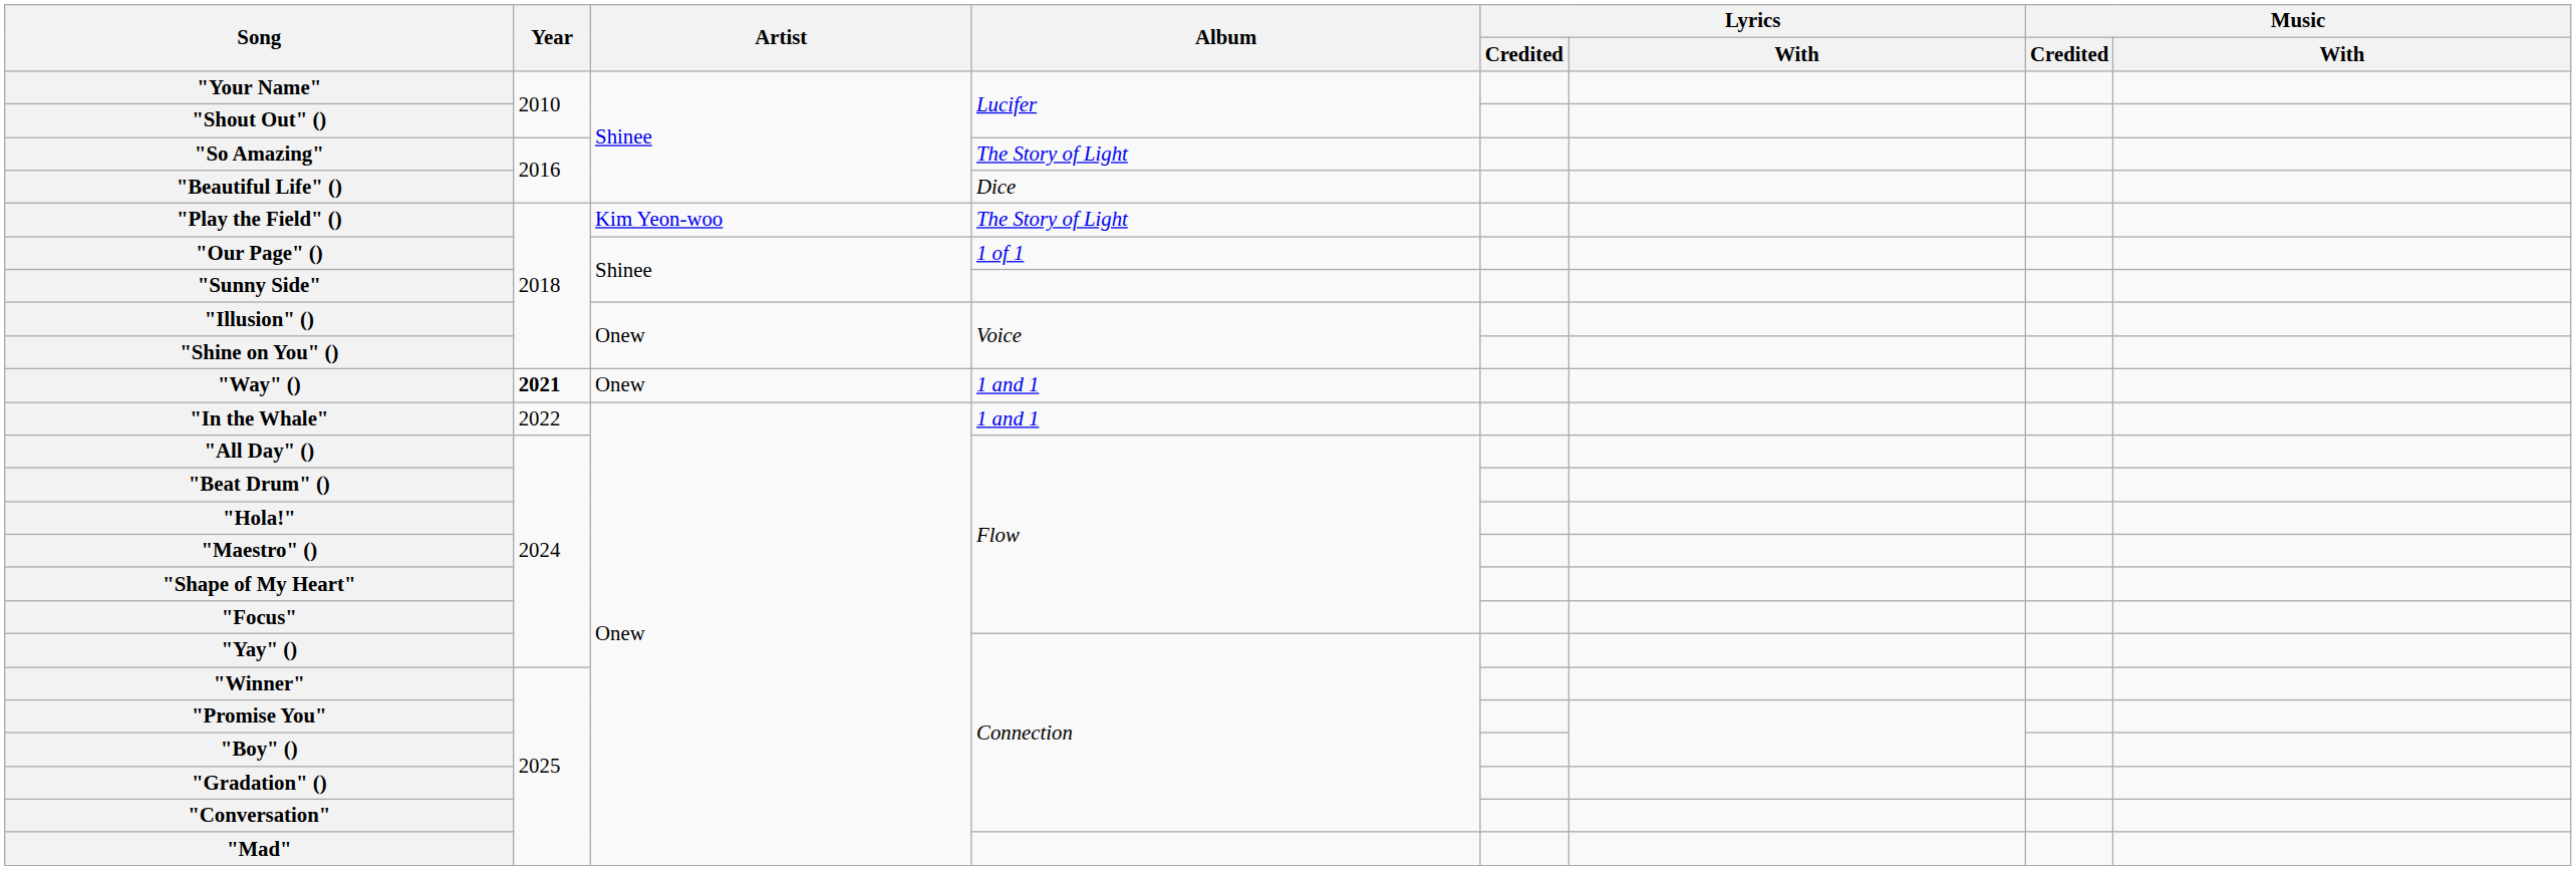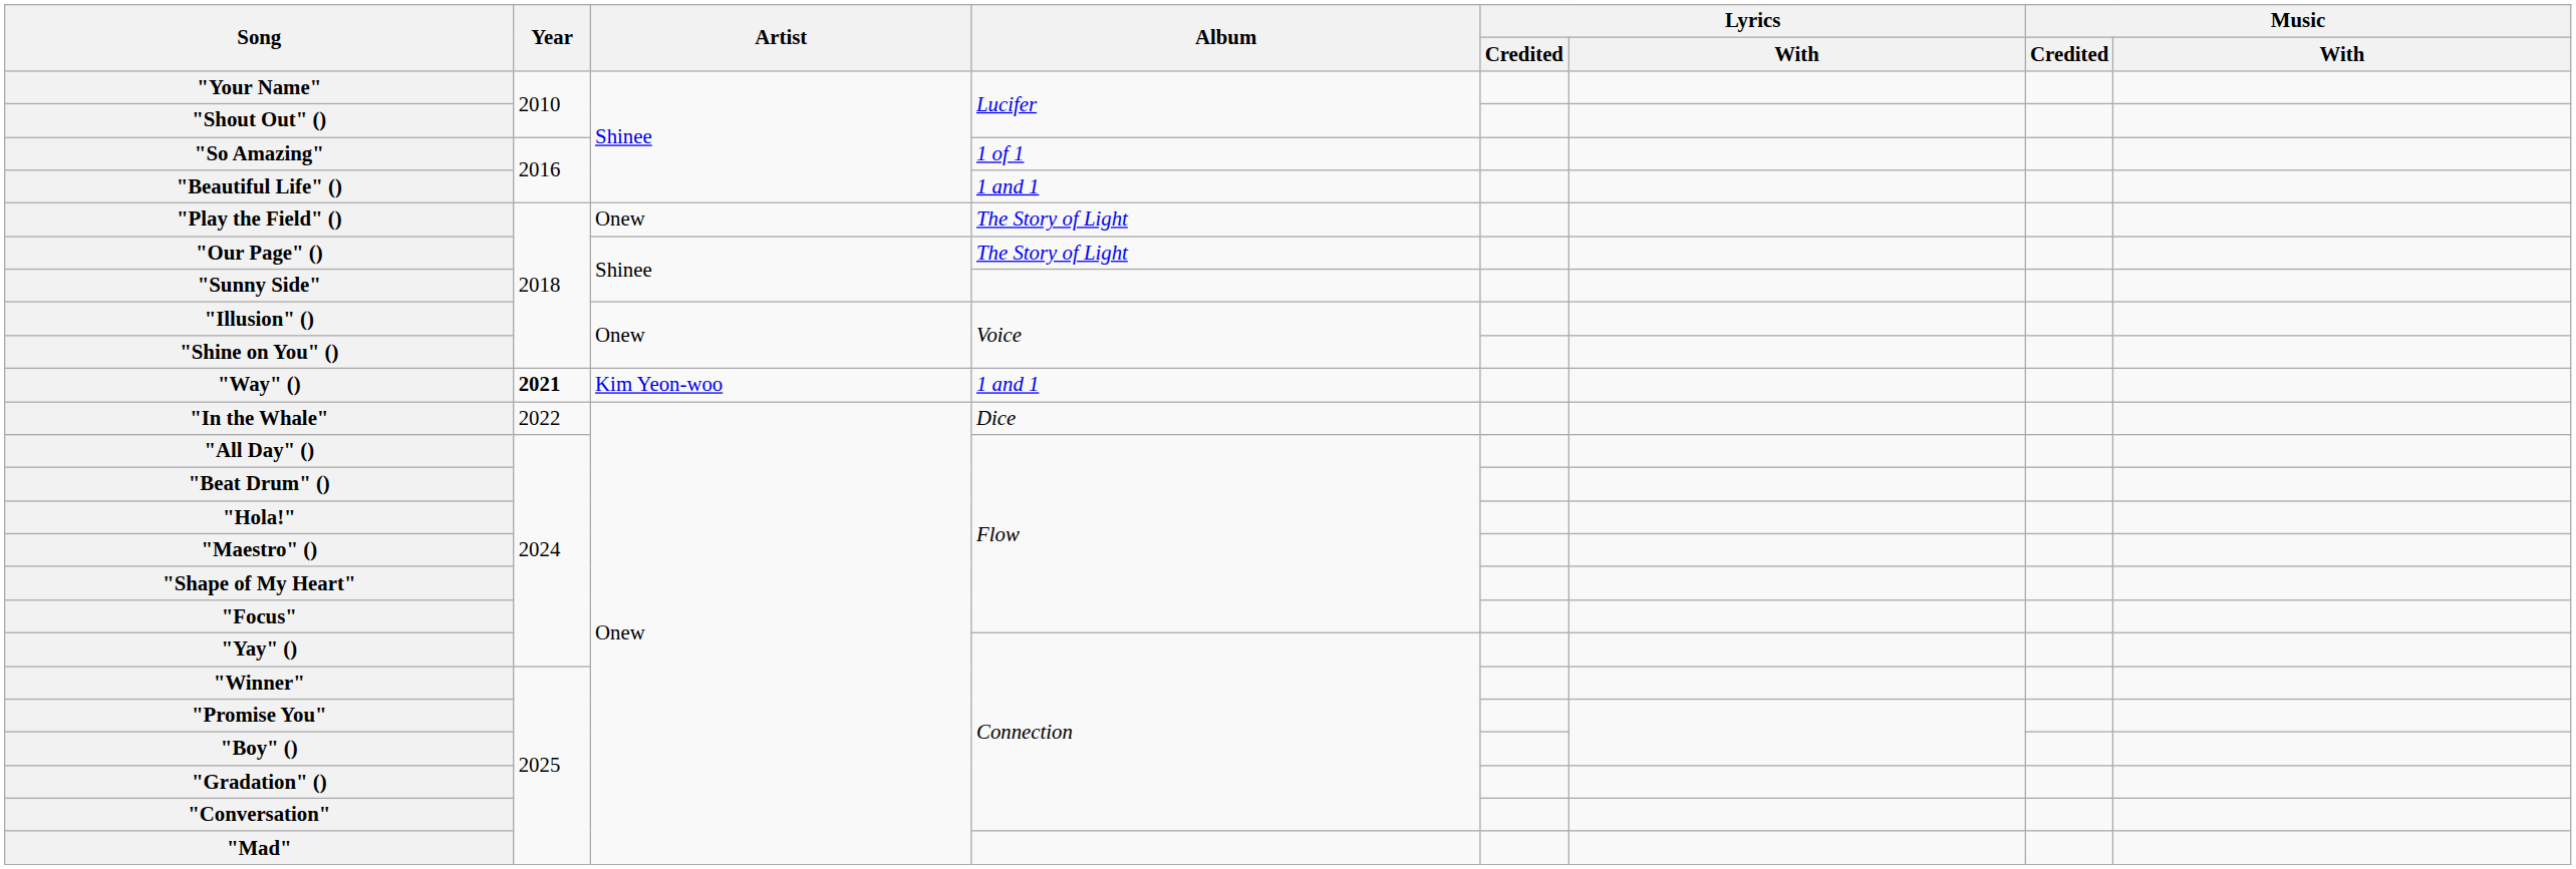 <table class="wikitable sortable plainrowheaders">
 <tr>
 <th rowspan="2" style="width:20%;">Song</th>
 <th rowspan="2" style="width:3%;">Year</th>
 <th rowspan="2" style="width:15%;">Artist</th>
 <th rowspan="2" style="width:20%;">Album</th>
 <th colspan="2" style="width:20%;">Lyrics</th>
 <th colspan="2" style="width:20%;">Music</th>
 </tr>
 <tr>
 <th style="width:2%;">Credited</th>
 <th style="width:18%;">With</th>
 <th style="width:2%;">Credited</th>
 <th style="width:18%;">With</th>
 </tr>
 <tr>
 <th scope="row">"Your Name"</th>
 <td rowspan="2">2010</td>
 <td rowspan="4"><a href='#'>Shinee</a></td>
 <td rowspan="2"><em><a href='#'>Lucifer</a></em></td>
 <td></td>
 <td></td>
 <td></td>
 <td></td>
 </tr>
 <tr>
 <th scope="row">"Shout Out" ()</th>
 <td></td>
 <td></td>
 <td></td>
 <td></td>
 </tr>
 <tr>
 <th scope="row">"So Amazing"</th>
 <td rowspan="2">2016</td>
-<td><em><a href='#'>The Story of Light</a></em></td>
+<td><em><a href='#'>1 of 1</a></em></td>
 <td></td>
 <td></td>
 <td></td>
 <td></td>
 </tr>
 <tr>
 <th scope="row">"Beautiful Life" ()</th>
-<td><em>Dice</em></td>
+<td><em><a href='#'>1 and 1</a></em></td>
 <td></td>
 <td></td>
 <td></td>
 <td></td>
 </tr>
 <tr>
 <th scope="row">"Play the Field" ()</th>
 <td rowspan="5">2018</td>
-<td><a href='#'>Kim Yeon-woo</a><br></td>
+<td>Onew<br></td>
 <td><em><a href='#'>The Story of Light</a></em></td>
 <td></td>
 <td></td>
 <td></td>
 <td></td>
 </tr>
 <tr>
 <th scope="row">"Our Page" ()</th>
 <td rowspan="2">Shinee</td>
-<td><em><a href='#'>1 of 1</a></em></td>
+<td><em><a href='#'>The Story of Light</a></em></td>
 <td></td>
 <td></td>
 <td></td>
 <td></td>
 </tr>
 <tr>
 <th scope="row">"Sunny Side"</th>
 <td></td>
 <td></td>
 <td></td>
 <td></td>
 <td></td>
 </tr>
 <tr>
 <th scope="row">"Illusion" ()</th>
 <td rowspan="2">Onew</td>
 <td rowspan="2"><em>Voice</em></td>
 <td></td>
 <td></td>
 <td></td>
 <td></td>
 </tr>
 <tr>
 <th scope="row">"Shine on You" ()</th>
 <td></td>
 <td></td>
 <td></td>
 <td></td>
 </tr>
 <tr>
 <th scope="row">"Way" ()</th>
 <td><strong>2021</strong></td>
-<td>Onew<br></td>
+<td><a href='#'>Kim Yeon-woo</a><br></td>
 <td><em><a href='#'>1 and 1</a></em></td>
 <td></td>
 <td></td>
 <td></td>
 <td></td>
 </tr>
 <tr>
 <th scope="row">"In the Whale"</th>
 <td>2022</td>
 <td rowspan="14">Onew</td>
-<td><em><a href='#'>1 and 1</a></em></td>
+<td><em>Dice</em></td>
 <td></td>
 <td></td>
 <td></td>
 <td></td>
 </tr>
 <tr>
 <th scope="row">"All Day" ()</th>
 <td rowspan="7">2024</td>
 <td rowspan="6"><em>Flow</em></td>
 <td></td>
 <td></td>
 <td></td>
 <td></td>
 </tr>
 <tr>
 <th scope="row">"Beat Drum" ()</th>
 <td></td>
 <td></td>
 <td></td>
 <td></td>
 </tr>
 <tr>
 <th scope="row">"Hola!"</th>
 <td></td>
 <td></td>
 <td></td>
 <td></td>
 </tr>
 <tr>
 <th scope="row">"Maestro" ()</th>
 <td></td>
 <td></td>
 <td></td>
 <td></td>
 </tr>
 <tr>
 <th scope="row">"Shape of My Heart"</th>
 <td></td>
 <td></td>
 <td></td>
 <td></td>
 </tr>
 <tr>
 <th scope="row">"Focus"</th>
 <td></td>
 <td></td>
 <td></td>
 <td></td>
 </tr>
 <tr>
 <th scope="row">"Yay" ()</th>
 <td rowspan="6"><em>Connection</em></td>
 <td></td>
 <td></td>
 <td></td>
 <td></td>
 </tr>
 <tr>
 <th scope="row">"Winner"</th>
 <td rowspan="6">2025</td>
 <td></td>
 <td></td>
 <td></td>
 <td></td>
 </tr>
 <tr>
 <th scope="row">"Promise You"</th>
 <td></td>
 <td rowspan="2"></td>
 <td></td>
 <td></td>
 </tr>
 <tr>
 <th scope="row">"Boy" ()</th>
 <td></td>
 <td></td>
 <td></td>
 </tr>
 <tr>
 <th scope="row">"Gradation" ()</th>
 <td></td>
 <td></td>
 <td></td>
 <td></td>
 </tr>
 <tr>
 <th scope="row">"Conversation"</th>
 <td></td>
 <td></td>
 <td></td>
 <td></td>
 </tr>
 <tr>
 <th scope="row">"Mad"</th>
 <td></td>
 <td></td>
 <td></td>
 <td></td>
 <td></td>
 </tr>
 </table>
